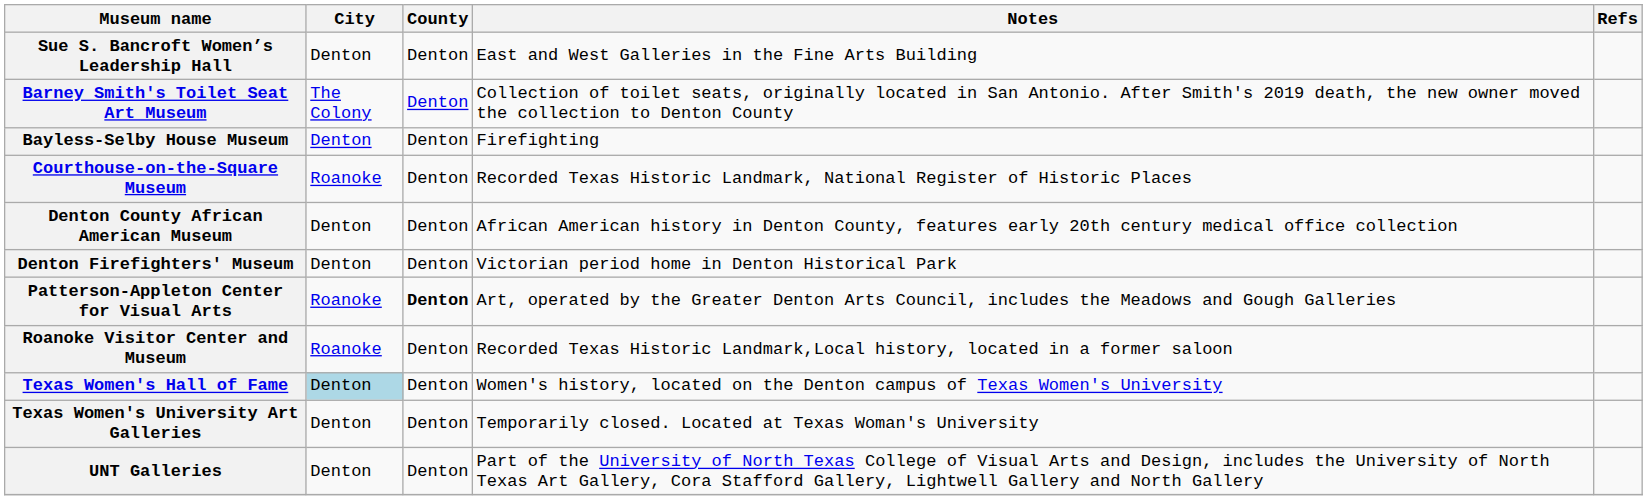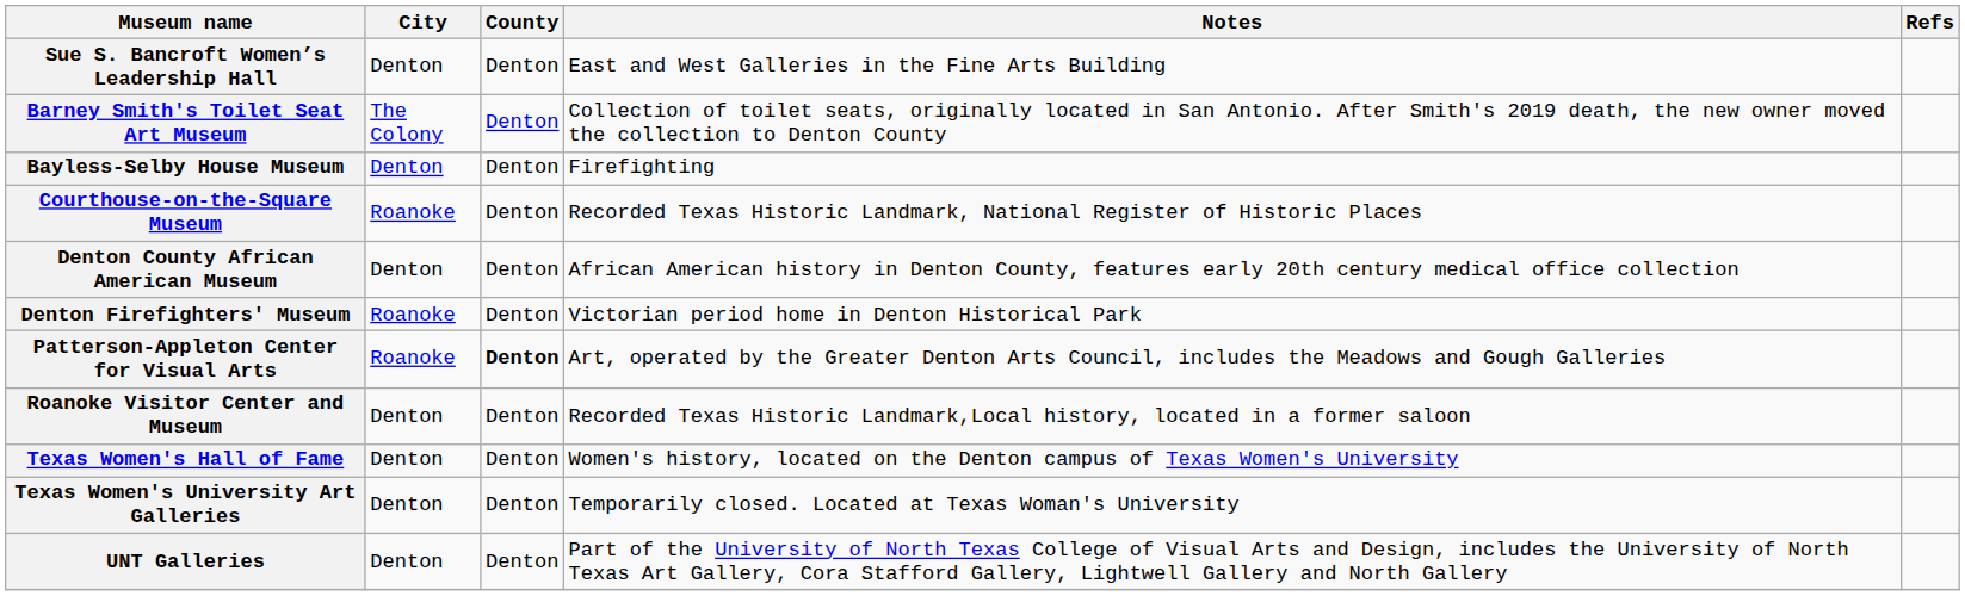 <table class="wikitable sortable plainrowheaders">
 <tr>
 <th scope="col">Museum name</th>
 <th scope="col">City</th>
 <th scope="col">County</th>
 <th scope="col">Notes</th>
 <th scope="col" class="unsortable">Refs</th>
 </tr>
 <tr>
 <th scope="row">Sue S. Bancroft Women’s Leadership Hall</th>
 <td>Denton</td>
 <td>Denton</td>
 <td>East and West Galleries in the Fine Arts Building</td>
 <td align="center"></td>
 </tr>
 <tr>
 <th scope="row"><a href='#'>Barney Smith's Toilet Seat Art Museum</a></th>
 <td><a href='#'>The Colony</a></td>
 <td><a href='#'>Denton</a></td>
 <td>Collection of toilet seats, originally located in San Antonio. After Smith's 2019 death, the new owner moved the collection to Denton County</td>
 <td align="center"></td>
 </tr>
 <tr>
 <th scope="row">Bayless-Selby House Museum</th>
 <td><a href='#'>Denton</a></td>
 <td>Denton</td>
 <td>Firefighting</td>
 <td align="center"></td>
 </tr>
 <tr>
 <th scope="row"><a href='#'>Courthouse-on-the-Square Museum</a></th>
 <td><a href='#'>Roanoke</a></td>
 <td>Denton</td>
 <td>Recorded Texas Historic Landmark, National Register of Historic Places</td>
 <td align="center"></td>
 </tr>
 <tr>
 <th scope="row">Denton County African American Museum</th>
 <td>Denton</td>
 <td>Denton</td>
 <td>African American history in Denton County, features early 20th century medical office collection</td>
 <td align="center"></td>
 </tr>
 <tr>
 <th scope="row">Denton Firefighters' Museum</th>
-<td>Denton</td>
+<td><a href='#'>Roanoke</a></td>
 <td>Denton</td>
 <td>Victorian period home in Denton Historical Park</td>
 <td align="center"></td>
 </tr>
 <tr>
 <th scope="row">Patterson-Appleton Center for Visual Arts</th>
 <td><a href='#'>Roanoke</a></td>
 <td><strong>Denton</strong></td>
 <td>Art, operated by the Greater Denton Arts Council, includes the Meadows and Gough Galleries</td>
 <td align="center"></td>
 </tr>
 <tr>
 <th scope="row">Roanoke Visitor Center and Museum</th>
-<td><a href='#'>Roanoke</a></td>
+<td>Denton</td>
 <td>Denton</td>
 <td>Recorded Texas Historic Landmark,Local history, located in a former saloon</td>
 <td align="center"></td>
 </tr>
 <tr>
 <th scope="row"><a href='#'>Texas Women's Hall of Fame</a></th>
-<td style="background: lightblue;">Denton</td>
+<td>Denton</td>
 <td>Denton</td>
 <td>Women's history, located on the Denton campus of <a href='#'>Texas Women's University</a></td>
 <td align="center"></td>
 </tr>
 <tr>
 <th scope="row">Texas Women's University Art Galleries</th>
 <td>Denton</td>
 <td>Denton</td>
 <td>Temporarily closed. Located at Texas Woman's University</td>
 <td align="center"></td>
 </tr>
 <tr>
 <th scope="row">UNT Galleries</th>
 <td>Denton</td>
 <td>Denton</td>
 <td>Part of the <a href='#'>University of North Texas</a> College of Visual Arts and Design, includes the University of North Texas Art Gallery, Cora Stafford Gallery, Lightwell Gallery and North Gallery</td>
 <td align="center"></td>
 </tr>
 <tr>
 </tr>
 </table>
